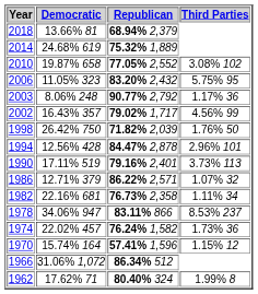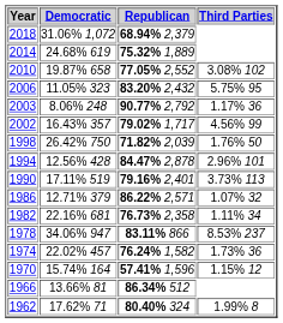 <table border = "2">
 <tr style="background:lightgrey;">
 <th>Year</th>
 <th><a href='#'>Democratic</a></th>
 <th><a href='#'>Republican</a></th>
 <th><a href='#'>Third Parties</a></th>
 </tr>
 <tr>
 <td align="center" ><a href='#'>2018</a></td>
-<td align="center" >13.66% <em>81</em></td>
+<td align="center" >31.06% <em>1,072</em></td>
 <td align="center" ><strong>68.94%</strong> <em>2,379</em></td>
 </tr>
 <tr>
 <td align="center" ><a href='#'>2014</a></td>
 <td align="center" >24.68% <em>619</em></td>
 <td align="center" ><strong>75.32%</strong> <em>1,889</em></td>
 </tr>
 <tr>
 <td align="center" ><a href='#'>2010</a></td>
 <td align="center" >19.87% <em>658</em></td>
 <td align="center" ><strong>77.05%</strong> <em>2,552</em></td>
 <td align="center" >3.08% <em>102</em></td>
 </tr>
 <tr>
 <td align="center" ><a href='#'>2006</a></td>
 <td align="center" >11.05% <em>323</em></td>
 <td align="center" ><strong>83.20%</strong> <em>2,432</em></td>
 <td align="center" >5.75% <em>95</em></td>
 </tr>
 <tr>
 <td align="center" ><a href='#'>2003</a></td>
 <td align="center" >8.06% <em>248</em></td>
 <td align="center" ><strong>90.77%</strong> <em>2,792</em></td>
 <td align="center" >1.17% <em>36</em></td>
 </tr>
 <tr>
 <td align="center" ><a href='#'>2002</a></td>
 <td align="center" >16.43% <em>357</em></td>
 <td align="center" ><strong>79.02%</strong> <em>1,717</em></td>
 <td align="center" >4.56% <em>99</em></td>
 </tr>
 <tr>
 <td align="center" ><a href='#'>1998</a></td>
 <td align="center" >26.42% <em>750</em></td>
 <td align="center" ><strong>71.82%</strong> <em>2,039</em></td>
 <td align="center" >1.76% <em>50</em></td>
 </tr>
 <tr>
 <td align="center" ><a href='#'>1994</a></td>
 <td align="center" >12.56% <em>428</em></td>
 <td align="center" ><strong>84.47%</strong> <em>2,878</em></td>
 <td align="center" >2.96% <em>101</em></td>
 </tr>
 <tr>
 <td align="center" ><a href='#'>1990</a></td>
 <td align="center" >17.11% <em>519</em></td>
 <td align="center" ><strong>79.16%</strong> <em>2,401</em></td>
 <td align="center" >3.73% <em>113</em></td>
 </tr>
 <tr>
 <td align="center" ><a href='#'>1986</a></td>
 <td align="center" >12.71% <em>379</em></td>
 <td align="center" ><strong>86.22%</strong> <em>2,571</em></td>
 <td align="center" >1.07% <em>32</em></td>
 </tr>
 <tr>
 <td align="center" ><a href='#'>1982</a></td>
 <td align="center" >22.16% <em>681</em></td>
 <td align="center" ><strong>76.73%</strong> <em>2,358</em></td>
 <td align="center" >1.11% <em>34</em></td>
 </tr>
 <tr>
 <td align="center" ><a href='#'>1978</a></td>
 <td align="center" >34.06% <em>947</em></td>
 <td align="center" ><strong>83.11%</strong> <em>866</em></td>
 <td align="center" >8.53% <em>237</em></td>
 </tr>
 <tr>
 <td align="center" ><a href='#'>1974</a></td>
 <td align="center" >22.02% <em>457</em></td>
 <td align="center" ><strong>76.24%</strong> <em>1,582</em></td>
 <td align="center" >1.73% <em>36</em></td>
 </tr>
 <tr>
 <td align="center" ><a href='#'>1970</a></td>
 <td align="center" >15.74% <em>164</em></td>
 <td align="center" ><strong>57.41%</strong> <em>1,596</em></td>
 <td align="center" >1.15% <em>12</em></td>
 </tr>
 <tr>
 <td align="center" ><a href='#'>1966</a></td>
-<td align="center" >31.06% <em>1,072</em></td>
+<td align="center" >13.66% <em>81</em></td>
 <td align="center" ><strong>86.34%</strong> <em>512</em></td>
 </tr>
 <tr>
 <td align="center" ><a href='#'>1962</a></td>
 <td align="center" >17.62% <em>71</em></td>
 <td align="center" ><strong>80.40%</strong> <em>324</em></td>
 <td align="center" >1.99% <em>8</em></td>
 </tr>
 </table>
